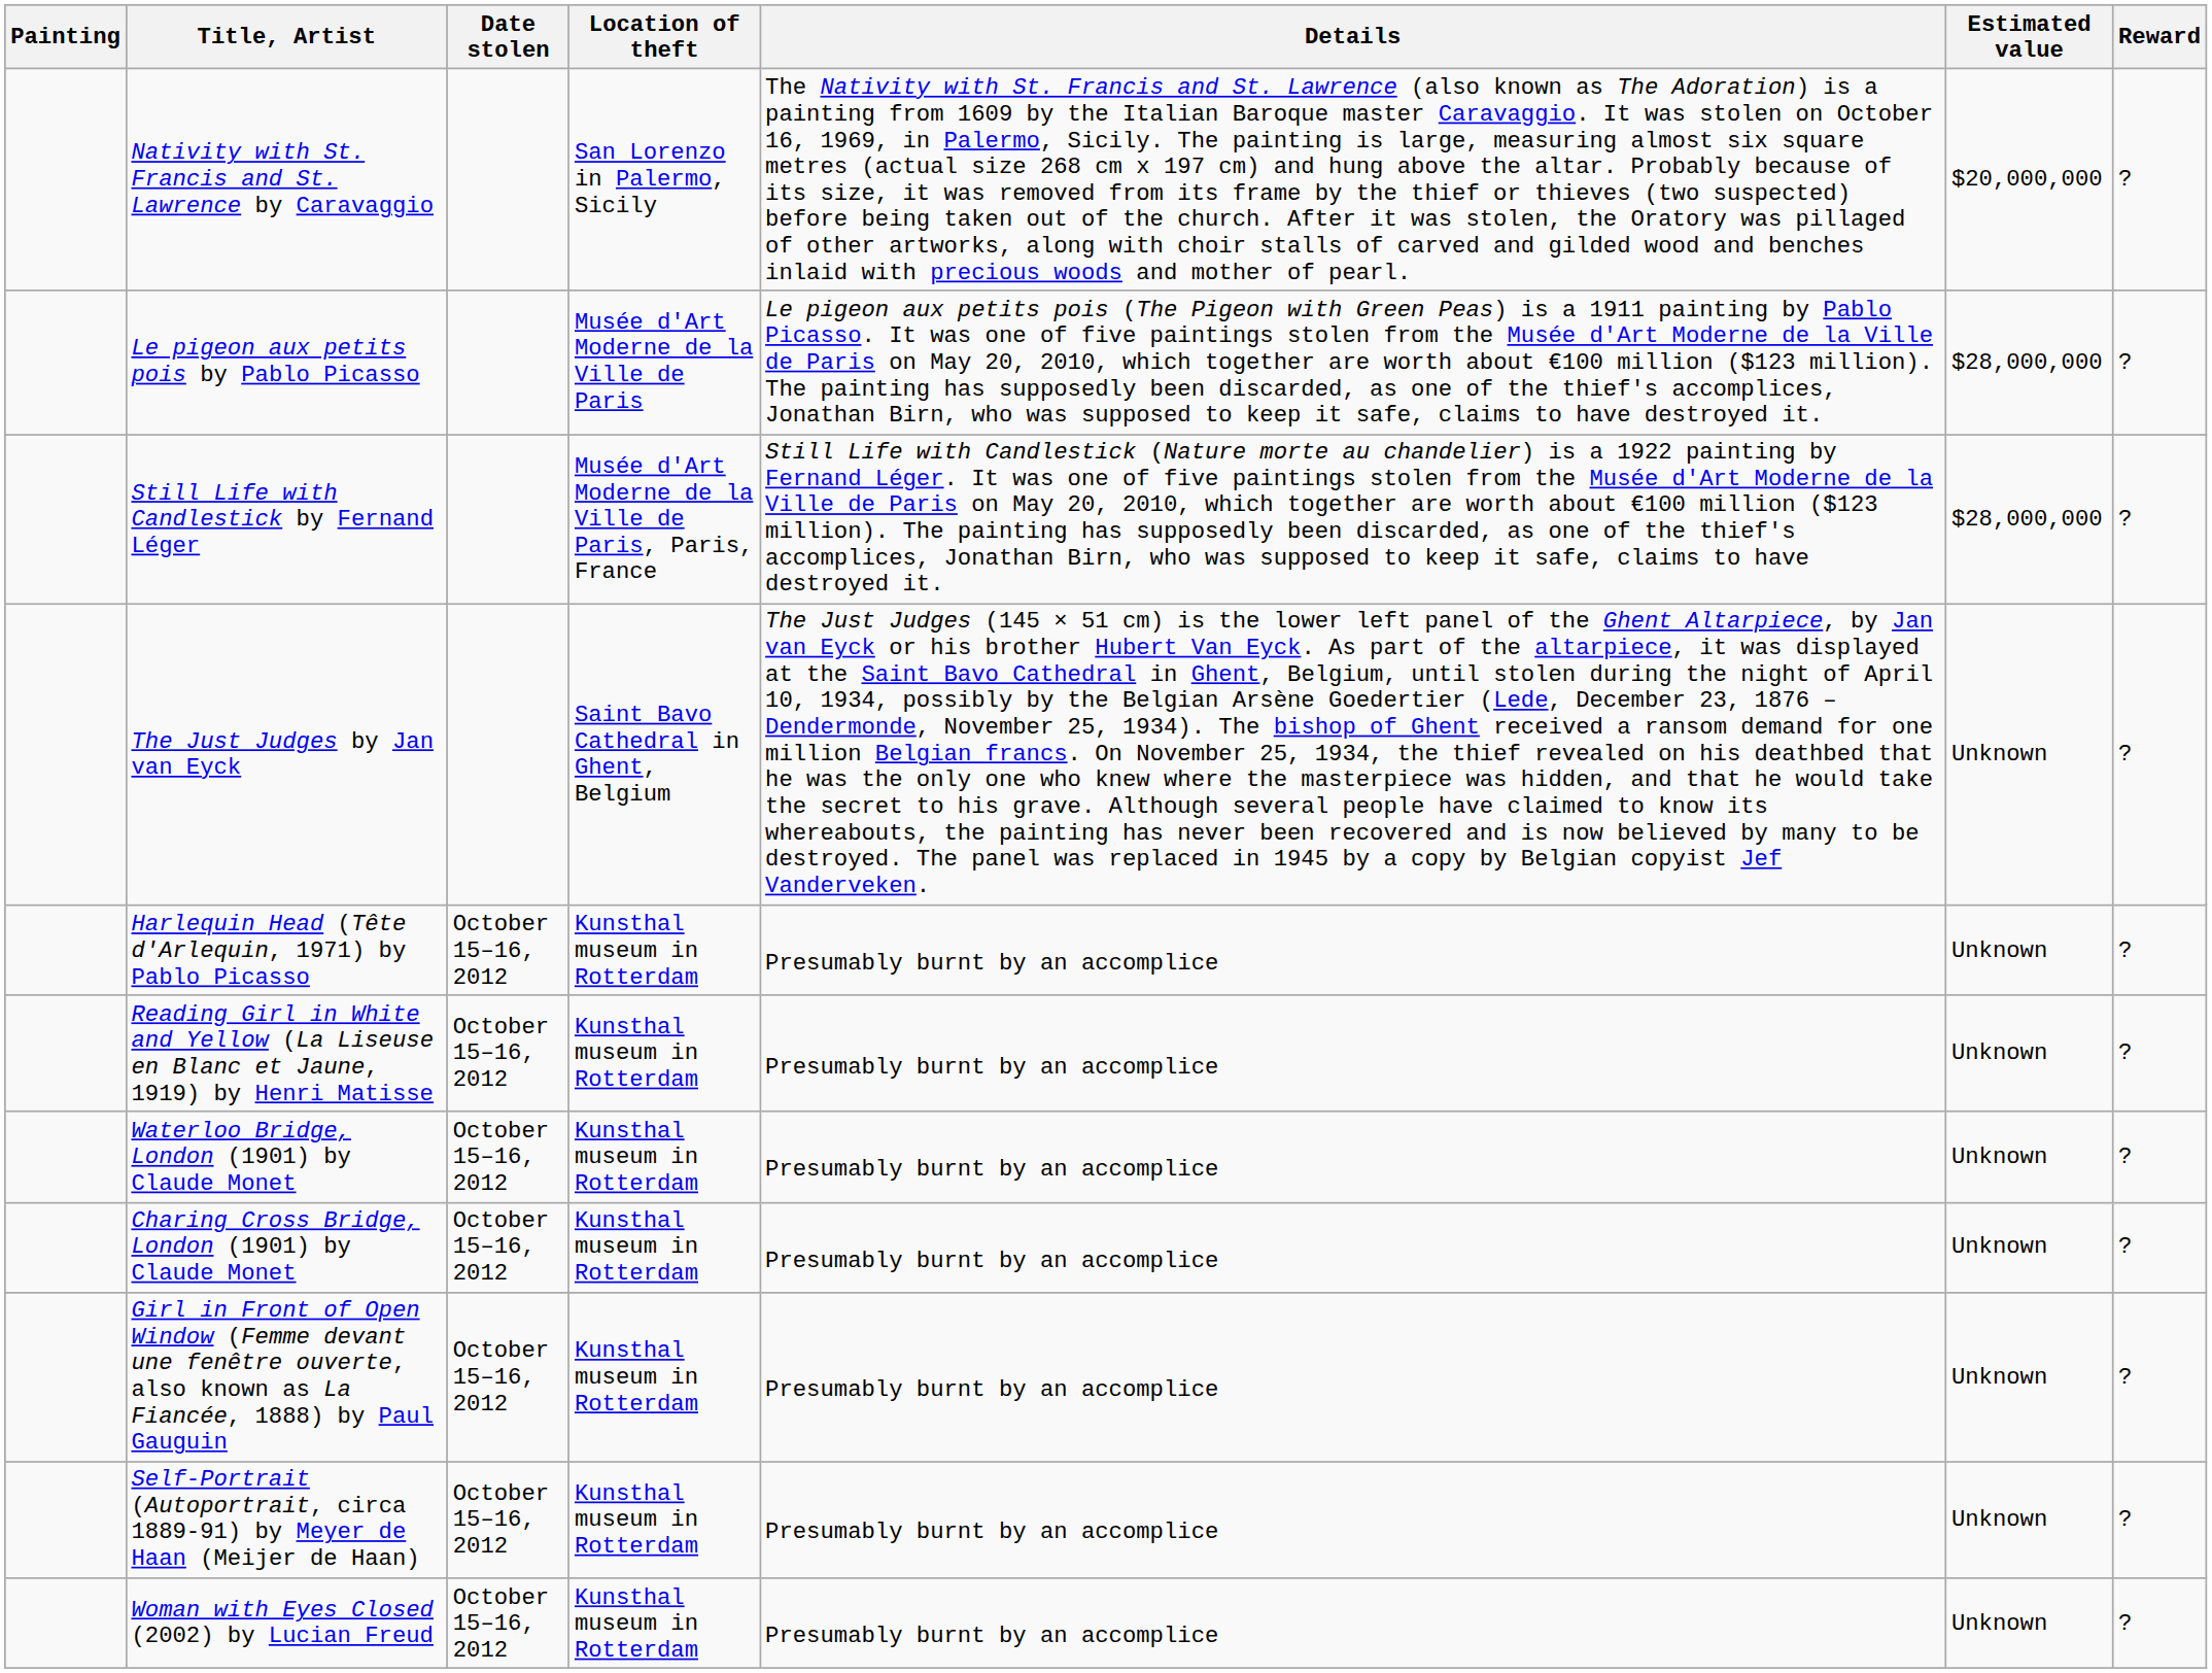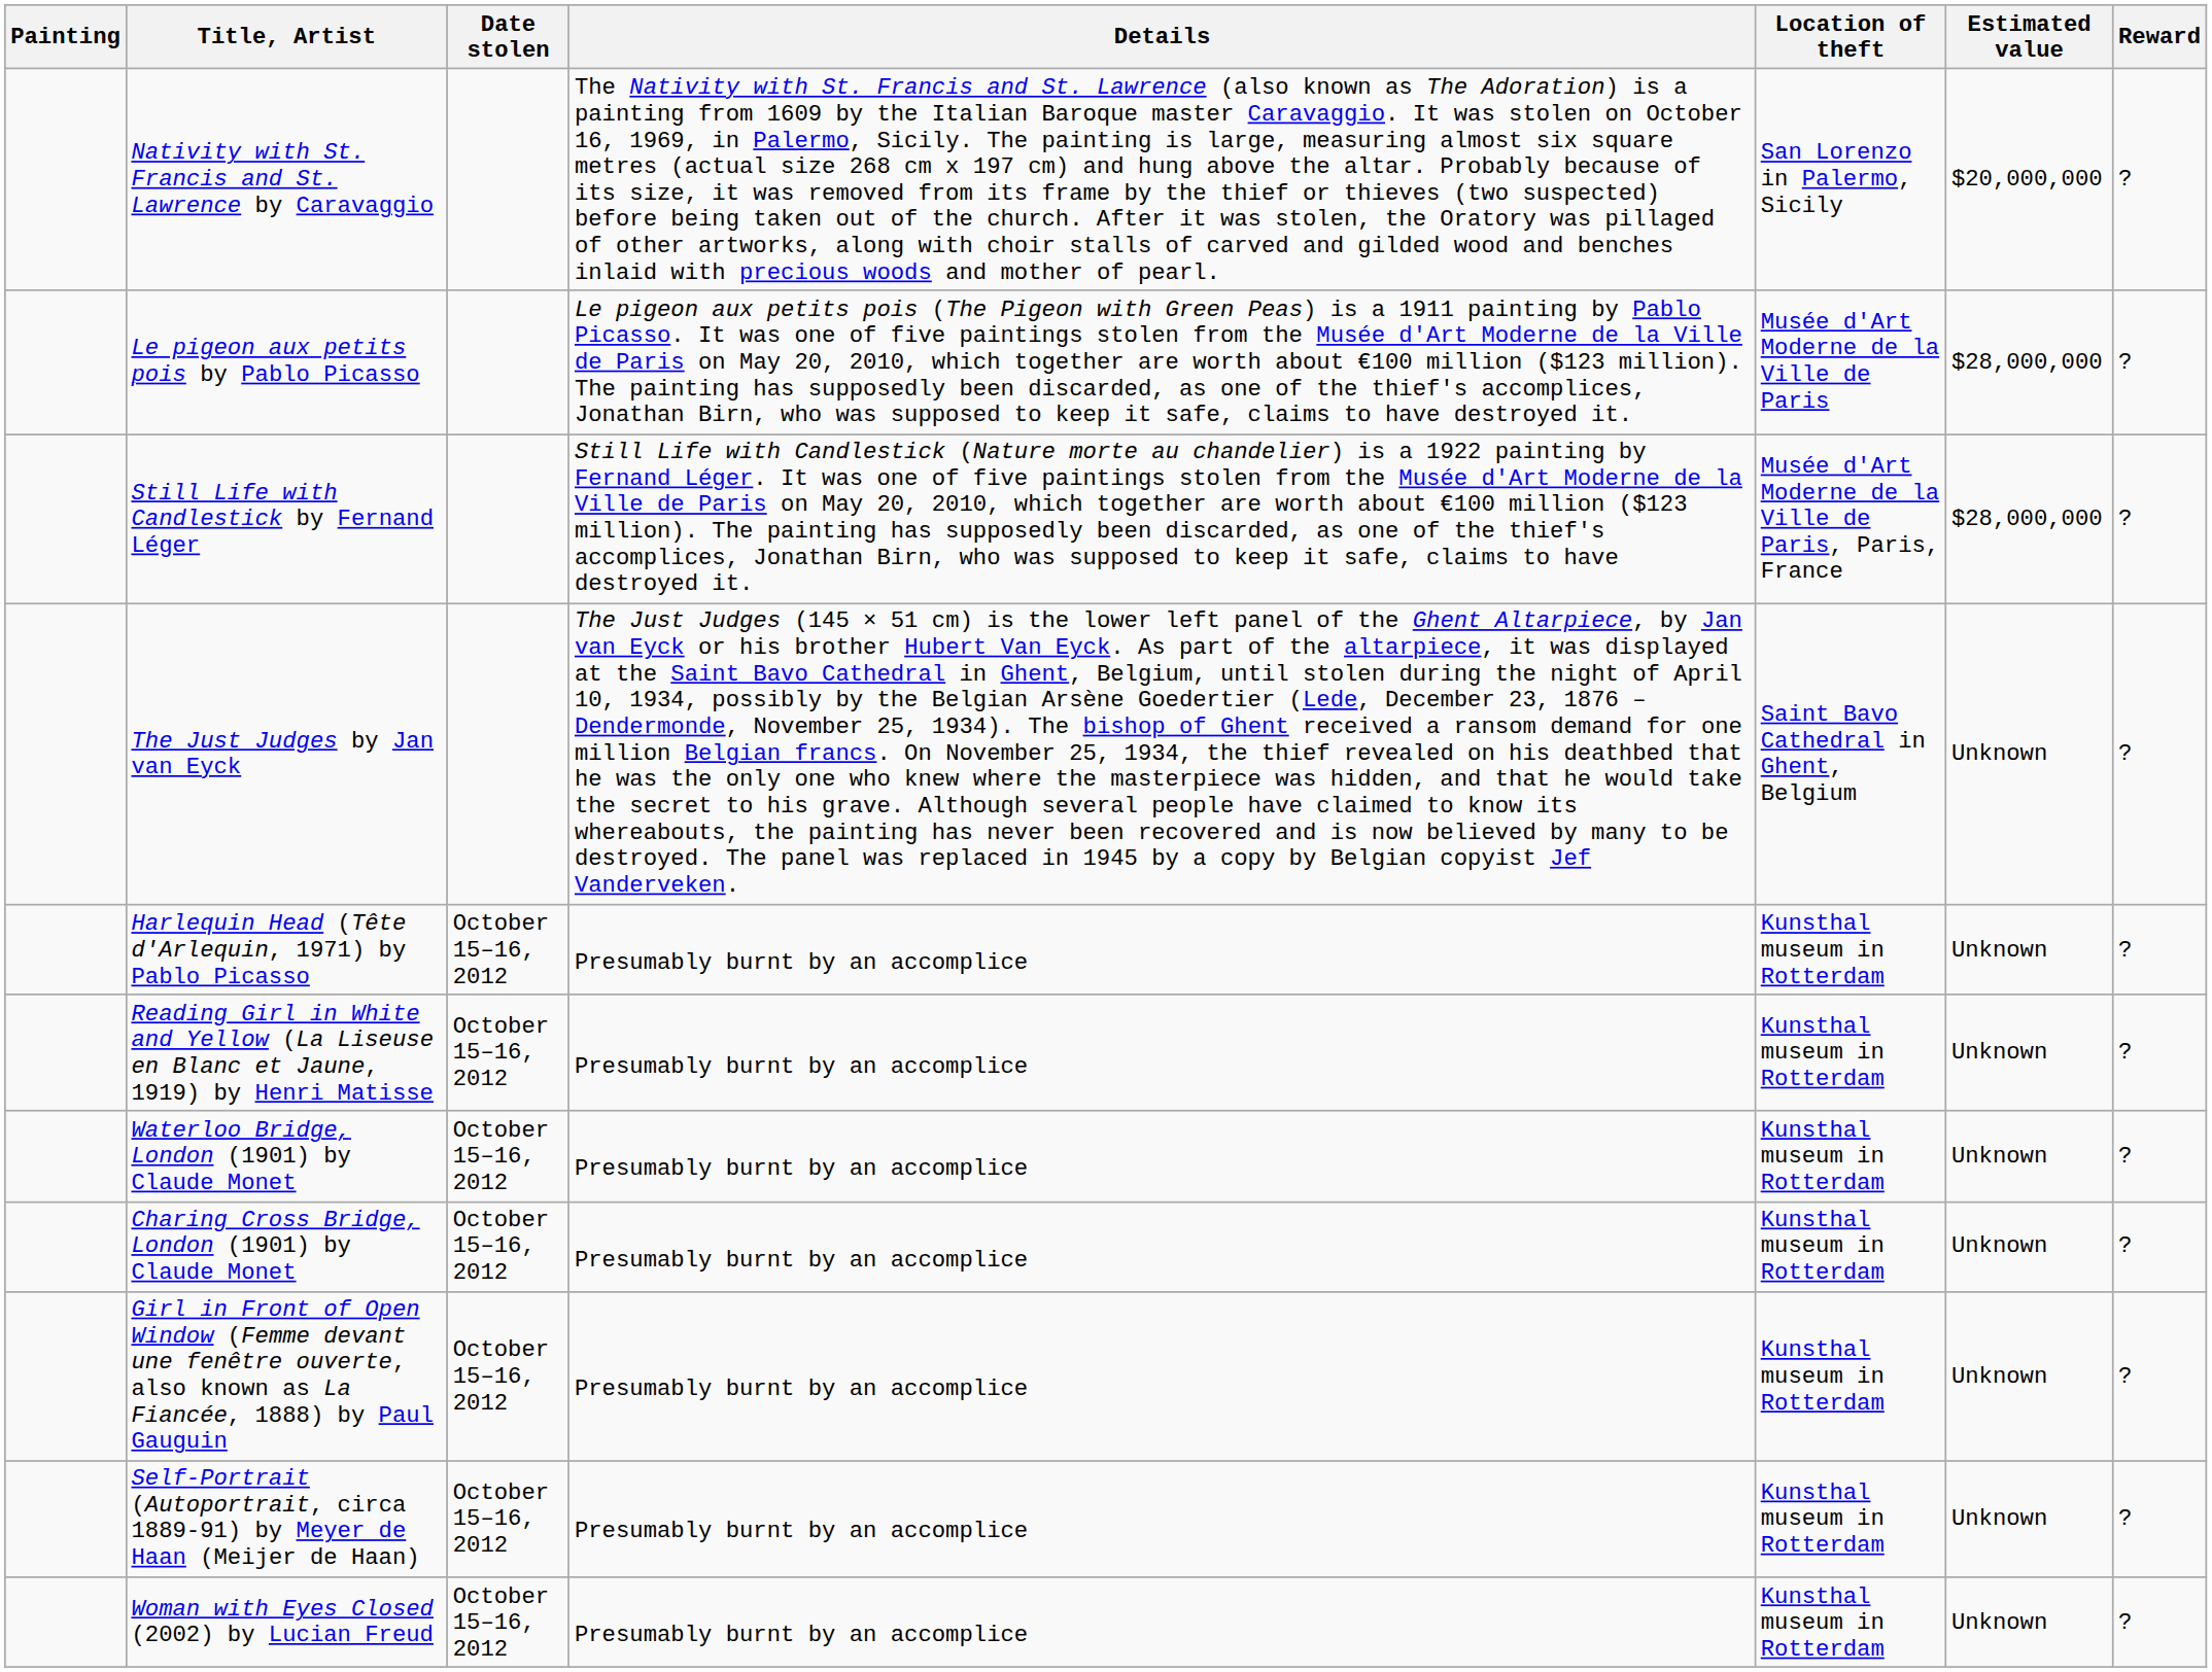 <table class="wikitable sortable">
 <tr>
 <th>Painting</th>
 <th>Title, Artist</th>
 <th>Date stolen</th>
+<th>Details</th>
 <th>Location of theft</th>
-<th>Details</th>
 <th>Estimated value</th>
 <th>Reward</th>
 </tr>
 <tr>
 <td></td>
 <td><em><a href='#'>Nativity with St. Francis and St. Lawrence</a></em> by <a href='#'>Caravaggio</a></td>
 <td></td>
+<td>The <em><a href='#'>Nativity with St. Francis and St. Lawrence</a></em> (also known as <em>The Adoration</em>) is a painting from 1609 by the Italian Baroque master <a href='#'>Caravaggio</a>. It was stolen on October 16, 1969, in <a href='#'>Palermo</a>, Sicily. The painting is large, measuring almost six square metres (actual size 268 cm x 197 cm) and hung above the altar. Probably because of its size, it was removed from its frame by the thief or thieves (two suspected) before being taken out of the church. After it was stolen, the Oratory was pillaged of other artworks, along with choir stalls of carved and gilded wood and benches inlaid with <a href='#'>precious woods</a> and mother of pearl.</td>
 <td><a href='#'>San Lorenzo</a> in <a href='#'>Palermo</a>, Sicily</td>
-<td>The <em><a href='#'>Nativity with St. Francis and St. Lawrence</a></em> (also known as <em>The Adoration</em>) is a painting from 1609 by the Italian Baroque master <a href='#'>Caravaggio</a>. It was stolen on October 16, 1969, in <a href='#'>Palermo</a>, Sicily. The painting is large, measuring almost six square metres (actual size 268 cm x 197 cm) and hung above the altar. Probably because of its size, it was removed from its frame by the thief or thieves (two suspected) before being taken out of the church. After it was stolen, the Oratory was pillaged of other artworks, along with choir stalls of carved and gilded wood and benches inlaid with <a href='#'>precious woods</a> and mother of pearl.</td>
 <td>$20,000,000</td>
 <td>?</td>
 </tr>
 <tr>
 <td></td>
 <td><em><a href='#'>Le pigeon aux petits pois</a></em> by <a href='#'>Pablo Picasso</a></td>
 <td></td>
+<td> <em>Le pigeon aux petits pois</em> (<em>The Pigeon with Green Peas</em>) is a 1911 painting by <a href='#'>Pablo Picasso</a>. It was one of five paintings stolen from the <a href='#'>Musée d'Art Moderne de la Ville de Paris</a> on May 20, 2010, which together are worth about €100 million ($123 million). The painting has supposedly been discarded, as one of the thief's accomplices, Jonathan Birn, who was supposed to keep it safe, claims to have destroyed it. </td>
 <td><a href='#'>Musée d'Art Moderne de la Ville de Paris</a></td>
-<td> <em>Le pigeon aux petits pois</em> (<em>The Pigeon with Green Peas</em>) is a 1911 painting by <a href='#'>Pablo Picasso</a>. It was one of five paintings stolen from the <a href='#'>Musée d'Art Moderne de la Ville de Paris</a> on May 20, 2010, which together are worth about €100 million ($123 million). The painting has supposedly been discarded, as one of the thief's accomplices, Jonathan Birn, who was supposed to keep it safe, claims to have destroyed it. </td>
 <td>$28,000,000</td>
 <td>?</td>
 </tr>
 <tr>
 <td></td>
 <td><em><a href='#'>Still Life with Candlestick</a></em> by <a href='#'>Fernand Léger</a></td>
 <td></td>
+<td> <em>Still Life with Candlestick</em> (<em>Nature morte au chandelier</em>) is a 1922 painting by <a href='#'>Fernand Léger</a>. It was one of five paintings stolen from the <a href='#'>Musée d'Art Moderne de la Ville de Paris</a> on May 20, 2010, which together are worth about €100 million ($123 million). The painting has supposedly been discarded, as one of the thief's accomplices, Jonathan Birn, who was supposed to keep it safe, claims to have destroyed it. </td>
 <td><a href='#'>Musée d'Art Moderne de la Ville de Paris</a>, Paris, France</td>
-<td> <em>Still Life with Candlestick</em> (<em>Nature morte au chandelier</em>) is a 1922 painting by <a href='#'>Fernand Léger</a>. It was one of five paintings stolen from the <a href='#'>Musée d'Art Moderne de la Ville de Paris</a> on May 20, 2010, which together are worth about €100 million ($123 million). The painting has supposedly been discarded, as one of the thief's accomplices, Jonathan Birn, who was supposed to keep it safe, claims to have destroyed it. </td>
 <td>$28,000,000</td>
 <td>?</td>
 </tr>
 <tr>
 <td></td>
 <td><em><a href='#'>The Just Judges</a></em> by <a href='#'>Jan van Eyck</a></td>
 <td></td>
+<td><em>The Just Judges</em> (145 × 51 cm) is the lower left panel of the <em><a href='#'>Ghent Altarpiece</a></em>, by <a href='#'>Jan van Eyck</a> or his brother <a href='#'>Hubert Van Eyck</a>. As part of the <a href='#'>altarpiece</a>, it was displayed at the <a href='#'>Saint Bavo Cathedral</a> in <a href='#'>Ghent</a>, Belgium, until stolen during the night of April 10, 1934, possibly by the Belgian Arsène Goedertier (<a href='#'>Lede</a>, December 23, 1876 – <a href='#'>Dendermonde</a>, November 25, 1934). The <a href='#'>bishop of Ghent</a> received a ransom demand for one million <a href='#'>Belgian francs</a>. On November 25, 1934, the thief revealed on his deathbed that he was the only one who knew where the masterpiece was hidden, and that he would take the secret to his grave. Although several people have claimed to know its whereabouts, the painting has never been recovered and is now believed by many to be destroyed. The panel was replaced in 1945 by a copy by Belgian copyist <a href='#'>Jef Vanderveken</a>.</td>
 <td><a href='#'>Saint Bavo Cathedral</a> in <a href='#'>Ghent</a>, Belgium</td>
-<td><em>The Just Judges</em> (145 × 51 cm) is the lower left panel of the <em><a href='#'>Ghent Altarpiece</a></em>, by <a href='#'>Jan van Eyck</a> or his brother <a href='#'>Hubert Van Eyck</a>. As part of the <a href='#'>altarpiece</a>, it was displayed at the <a href='#'>Saint Bavo Cathedral</a> in <a href='#'>Ghent</a>, Belgium, until stolen during the night of April 10, 1934, possibly by the Belgian Arsène Goedertier (<a href='#'>Lede</a>, December 23, 1876 – <a href='#'>Dendermonde</a>, November 25, 1934). The <a href='#'>bishop of Ghent</a> received a ransom demand for one million <a href='#'>Belgian francs</a>. On November 25, 1934, the thief revealed on his deathbed that he was the only one who knew where the masterpiece was hidden, and that he would take the secret to his grave. Although several people have claimed to know its whereabouts, the painting has never been recovered and is now believed by many to be destroyed. The panel was replaced in 1945 by a copy by Belgian copyist <a href='#'>Jef Vanderveken</a>.</td>
 <td>Unknown</td>
 <td>?</td>
 </tr>
 <tr>
 <td></td>
 <td><em><a href='#'>Harlequin Head</a></em> (<em>Tête d'Arlequin</em>, 1971) by <a href='#'>Pablo Picasso</a></td>
 <td>October 15–16, 2012</td>
+<td><br>Presumably burnt by an accomplice</td>
 <td><a href='#'>Kunsthal</a> museum in <a href='#'>Rotterdam</a></td>
-<td><br>Presumably burnt by an accomplice</td>
 <td>Unknown</td>
 <td>?</td>
 </tr>
 <tr>
 <td></td>
 <td><em><a href='#'>Reading Girl in White and Yellow</a></em> (<em>La Liseuse en Blanc et Jaune</em>, 1919) by <a href='#'>Henri Matisse</a></td>
 <td>October 15–16, 2012</td>
+<td><br>Presumably burnt by an accomplice</td>
 <td><a href='#'>Kunsthal</a> museum in <a href='#'>Rotterdam</a></td>
-<td><br>Presumably burnt by an accomplice</td>
 <td>Unknown</td>
 <td>?</td>
 </tr>
 <tr>
 <td></td>
 <td><em><a href='#'>Waterloo Bridge, London</a></em> (1901) by <a href='#'>Claude Monet</a></td>
 <td>October 15–16, 2012</td>
+<td><br>Presumably burnt by an accomplice</td>
 <td><a href='#'>Kunsthal</a> museum in <a href='#'>Rotterdam</a></td>
-<td><br>Presumably burnt by an accomplice</td>
 <td>Unknown</td>
 <td>?</td>
 </tr>
 <tr>
 <td></td>
 <td><a href='#'><em>Charing Cross Bridge, London</em></a> (1901) by <a href='#'>Claude Monet</a></td>
 <td>October 15–16, 2012</td>
+<td><br>Presumably burnt by an accomplice</td>
 <td><a href='#'>Kunsthal</a> museum in <a href='#'>Rotterdam</a></td>
-<td><br>Presumably burnt by an accomplice</td>
 <td>Unknown</td>
 <td>?</td>
 </tr>
 <tr>
 <td></td>
 <td><em><a href='#'>Girl in Front of Open Window</a></em> (<em>Femme devant une fenêtre ouverte</em>, also known as <em>La Fiancée</em>, 1888) by <a href='#'>Paul Gauguin</a></td>
 <td>October 15–16, 2012</td>
+<td><br>Presumably burnt by an accomplice</td>
 <td><a href='#'>Kunsthal</a> museum in <a href='#'>Rotterdam</a></td>
-<td><br>Presumably burnt by an accomplice</td>
 <td>Unknown</td>
 <td>?</td>
 </tr>
 <tr>
 <td></td>
 <td><a href='#'><em>Self-Portrait</em></a> (<em>Autoportrait</em>, circa 1889-91) by <a href='#'>Meyer de Haan</a> (Meijer de Haan)</td>
 <td>October 15–16, 2012</td>
+<td><br>Presumably burnt by an accomplice</td>
 <td><a href='#'>Kunsthal</a> museum in <a href='#'>Rotterdam</a></td>
-<td><br>Presumably burnt by an accomplice</td>
 <td>Unknown</td>
 <td>?</td>
 </tr>
 <tr>
 <td></td>
 <td><em><a href='#'>Woman with Eyes Closed</a></em> (2002) by <a href='#'>Lucian Freud</a></td>
 <td>October 15–16, 2012</td>
+<td><br>Presumably burnt by an accomplice</td>
 <td><a href='#'>Kunsthal</a> museum in <a href='#'>Rotterdam</a></td>
-<td><br>Presumably burnt by an accomplice</td>
 <td>Unknown</td>
 <td>?</td>
 </tr>
 </table>
